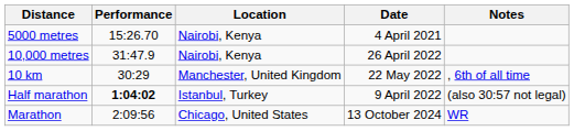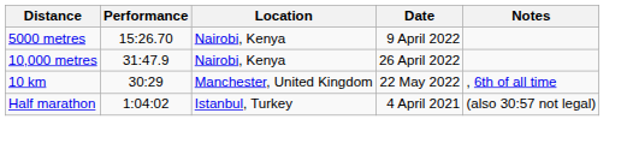 <table class="wikitable">
 <tr>
 <th>Distance</th>
 <th>Performance</th>
 <th>Location</th>
 <th>Date</th>
 <th>Notes</th>
 </tr>
 <tr>
 <td><a href='#'>5000 metres</a></td>
 <td align=center>15:26.70</td>
 <td><a href='#'>Nairobi</a>, Kenya</td>
-<td align=right>4 April 2021</td>
+<td align=right>9 April 2022</td>
 <td></td>
 </tr>
 <tr>
 <td><a href='#'>10,000 metres</a></td>
 <td align=center>31:47.9</td>
 <td><a href='#'>Nairobi</a>, Kenya</td>
 <td align=right>26 April 2022</td>
 <td></td>
 </tr>
 <tr>
 <td><a href='#'>10 km</a></td>
 <td align=center>30:29</td>
 <td><a href='#'>Manchester</a>, United Kingdom</td>
 <td align=right>22 May 2022</td>
 <td> , <a href='#'>6th of all time</a></td>
 </tr>
 <tr>
 <td><a href='#'>Half marathon</a></td>
-<td align=center><strong>1:04:02</strong></td>
+<td align=center>1:04:02</td>
 <td><a href='#'>Istanbul</a>, Turkey</td>
-<td align=right>9 April 2022</td>
+<td align=right>4 April 2021</td>
 <td>(also 30:57 not legal)</td>
 </tr>
-<tr>
-<td><a href='#'>Marathon</a></td>
-<td align=center>2:09:56</td>
-<td><a href='#'>Chicago</a>, United States</td>
-<td align=right>13 October 2024</td>
-<td> <a href='#'>WR</a></td>
-</tr>
 </table>
